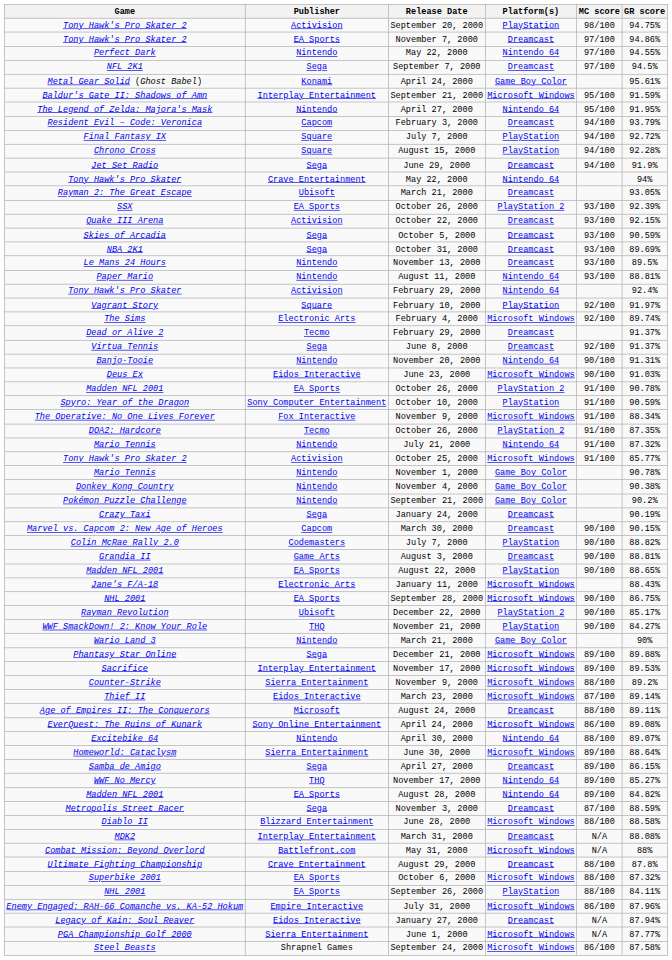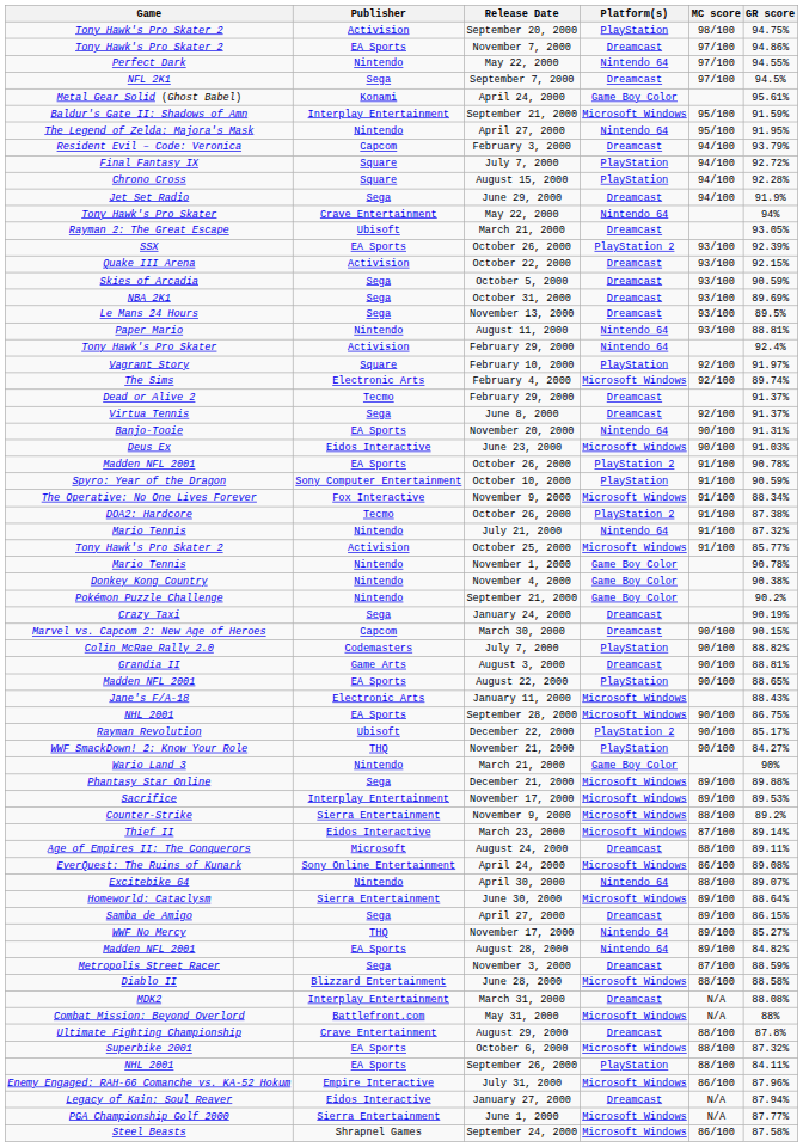 <table class="wikitable sortable" style="text-align:center;">
 <tr>
 <th scope="col">Game</th>
 <th scope="col">Publisher</th>
 <th scope="col">Release Date</th>
 <th scope="col">Platform(s)</th>
 <th scope="col">MC score</th>
 <th scope="col">GR score</th>
 </tr>
 <tr>
 <td><em><a href='#'>Tony Hawk's Pro Skater 2</a></em></td>
 <td><a href='#'>Activision</a></td>
 <td>September 20, 2000</td>
 <td><a href='#'>PlayStation</a></td>
 <td>98/100</td>
 <td>94.75%</td>
 </tr>
 <tr>
 <td><em><a href='#'>Tony Hawk's Pro Skater 2</a></em></td>
 <td><a href='#'>EA Sports</a></td>
 <td>November 7, 2000</td>
 <td><a href='#'>Dreamcast</a></td>
 <td>97/100</td>
 <td>94.86%</td>
 </tr>
 <tr>
 <td><em><a href='#'>Perfect Dark</a></em></td>
 <td><a href='#'>Nintendo</a></td>
 <td>May 22, 2000</td>
 <td><a href='#'>Nintendo 64</a></td>
 <td>97/100</td>
 <td>94.55%</td>
 </tr>
 <tr>
 <td><em><a href='#'>NFL 2K1</a></em></td>
 <td><a href='#'>Sega</a></td>
 <td>September 7, 2000</td>
 <td><a href='#'>Dreamcast</a></td>
 <td>97/100</td>
 <td>94.5%</td>
 </tr>
 <tr>
 <td><em><a href='#'>Metal Gear Solid</a></em> (<em>Ghost Babel</em>)</td>
 <td><a href='#'>Konami</a></td>
 <td>April 24, 2000</td>
 <td><a href='#'>Game Boy Color</a></td>
 <td></td>
 <td>95.61%</td>
 </tr>
 <tr>
 <td><em><a href='#'>Baldur's Gate II: Shadows of Amn</a></em></td>
 <td><a href='#'>Interplay Entertainment</a></td>
 <td>September 21, 2000</td>
 <td><a href='#'>Microsoft Windows</a></td>
 <td>95/100</td>
 <td>91.59%</td>
 </tr>
 <tr>
 <td><em><a href='#'>The Legend of Zelda: Majora's Mask</a></em></td>
 <td><a href='#'>Nintendo</a></td>
 <td>April 27, 2000</td>
 <td><a href='#'>Nintendo 64</a></td>
 <td>95/100</td>
 <td>91.95%</td>
 </tr>
 <tr>
 <td><em><a href='#'>Resident Evil – Code: Veronica</a></em></td>
 <td><a href='#'>Capcom</a></td>
 <td>February 3, 2000</td>
 <td><a href='#'>Dreamcast</a></td>
 <td>94/100</td>
 <td>93.79%</td>
 </tr>
 <tr>
 <td><em><a href='#'>Final Fantasy IX</a></em></td>
 <td><a href='#'>Square</a></td>
 <td>July 7, 2000</td>
 <td><a href='#'>PlayStation</a></td>
 <td>94/100</td>
 <td>92.72%</td>
 </tr>
 <tr>
 <td><em><a href='#'>Chrono Cross</a></em></td>
 <td><a href='#'>Square</a></td>
 <td>August 15, 2000</td>
 <td><a href='#'>PlayStation</a></td>
 <td>94/100</td>
 <td>92.28%</td>
 </tr>
 <tr>
 <td><em><a href='#'>Jet Set Radio</a></em></td>
 <td><a href='#'>Sega</a></td>
 <td>June 29, 2000</td>
 <td><a href='#'>Dreamcast</a></td>
 <td>94/100</td>
 <td>91.9%</td>
 </tr>
 <tr>
 <td><em><a href='#'>Tony Hawk's Pro Skater</a></em></td>
 <td><a href='#'>Crave Entertainment</a></td>
 <td>May 22, 2000</td>
 <td><a href='#'>Nintendo 64</a></td>
 <td></td>
 <td>94%</td>
 </tr>
 <tr>
 <td><em><a href='#'>Rayman 2: The Great Escape</a></em></td>
 <td><a href='#'>Ubisoft</a></td>
 <td>March 21, 2000</td>
 <td><a href='#'>Dreamcast</a></td>
 <td></td>
 <td>93.05%</td>
 </tr>
 <tr>
 <td><em><a href='#'>SSX</a></em></td>
 <td><a href='#'>EA Sports</a></td>
 <td>October 26, 2000</td>
 <td><a href='#'>PlayStation 2</a></td>
 <td>93/100</td>
 <td>92.39%</td>
 </tr>
 <tr>
 <td><em><a href='#'>Quake III Arena</a></em></td>
 <td><a href='#'>Activision</a></td>
 <td>October 22, 2000</td>
 <td><a href='#'>Dreamcast</a></td>
 <td>93/100</td>
 <td>92.15%</td>
 </tr>
 <tr>
 <td><em><a href='#'>Skies of Arcadia</a></em></td>
 <td><a href='#'>Sega</a></td>
 <td>October 5, 2000</td>
 <td><a href='#'>Dreamcast</a></td>
 <td>93/100</td>
 <td>90.59%</td>
 </tr>
 <tr>
 <td><em><a href='#'>NBA 2K1</a></em></td>
 <td><a href='#'>Sega</a></td>
 <td>October 31, 2000</td>
 <td><a href='#'>Dreamcast</a></td>
 <td>93/100</td>
 <td>89.69%</td>
 </tr>
 <tr>
 <td><em><a href='#'>Le Mans 24 Hours</a></em></td>
-<td><a href='#'>Nintendo</a></td>
+<td><a href='#'>Sega</a></td>
 <td>November 13, 2000</td>
 <td><a href='#'>Dreamcast</a></td>
 <td>93/100</td>
 <td>89.5%</td>
 </tr>
 <tr>
 <td><em><a href='#'>Paper Mario</a></em></td>
 <td><a href='#'>Nintendo</a></td>
 <td>August 11, 2000</td>
 <td><a href='#'>Nintendo 64</a></td>
 <td>93/100</td>
 <td>88.81%</td>
 </tr>
 <tr>
 <td><em><a href='#'>Tony Hawk's Pro Skater</a></em></td>
 <td><a href='#'>Activision</a></td>
 <td>February 29, 2000</td>
 <td><a href='#'>Nintendo 64</a></td>
 <td></td>
 <td>92.4%</td>
 </tr>
 <tr>
 <td><em><a href='#'>Vagrant Story</a></em></td>
 <td><a href='#'>Square</a></td>
 <td>February 10, 2000</td>
 <td><a href='#'>PlayStation</a></td>
 <td>92/100</td>
 <td>91.97%</td>
 </tr>
 <tr>
 <td><em><a href='#'>The Sims</a></em></td>
 <td><a href='#'>Electronic Arts</a></td>
 <td>February 4, 2000</td>
 <td><a href='#'>Microsoft Windows</a></td>
 <td>92/100</td>
 <td>89.74%</td>
 </tr>
 <tr>
 <td><em><a href='#'>Dead or Alive 2</a></em></td>
 <td><a href='#'>Tecmo</a></td>
 <td>February 29, 2000</td>
 <td><a href='#'>Dreamcast</a></td>
 <td></td>
 <td>91.37%</td>
 </tr>
 <tr>
 <td><em><a href='#'>Virtua Tennis</a></em></td>
 <td><a href='#'>Sega</a></td>
 <td>June 8, 2000</td>
 <td><a href='#'>Dreamcast</a></td>
 <td>92/100</td>
 <td>91.37%</td>
 </tr>
 <tr>
 <td><em><a href='#'>Banjo-Tooie</a></em></td>
-<td><a href='#'>Nintendo</a></td>
+<td><a href='#'>EA Sports</a></td>
 <td>November 20, 2000</td>
 <td><a href='#'>Nintendo 64</a></td>
 <td>90/100</td>
 <td>91.31%</td>
 </tr>
 <tr>
 <td><em><a href='#'>Deus Ex</a></em></td>
 <td><a href='#'>Eidos Interactive</a></td>
 <td>June 23, 2000</td>
 <td><a href='#'>Microsoft Windows</a></td>
 <td>90/100</td>
 <td>91.03%</td>
 </tr>
 <tr>
 <td><em><a href='#'>Madden NFL 2001</a></em></td>
 <td><a href='#'>EA Sports</a></td>
 <td>October 26, 2000</td>
 <td><a href='#'>PlayStation 2</a></td>
 <td>91/100</td>
 <td>90.78%</td>
 </tr>
 <tr>
 <td><em><a href='#'>Spyro: Year of the Dragon</a></em></td>
 <td><a href='#'>Sony Computer Entertainment</a></td>
 <td>October 10, 2000</td>
 <td><a href='#'>PlayStation</a></td>
 <td>91/100</td>
 <td>90.59%</td>
 </tr>
 <tr>
 <td><em><a href='#'>The Operative: No One Lives Forever</a></em></td>
 <td><a href='#'>Fox Interactive</a></td>
 <td>November 9, 2000</td>
 <td><a href='#'>Microsoft Windows</a></td>
 <td>91/100</td>
 <td>88.34%</td>
 </tr>
 <tr>
 <td><em><a href='#'>DOA2: Hardcore</a></em></td>
 <td><a href='#'>Tecmo</a></td>
 <td>October 26, 2000</td>
 <td><a href='#'>PlayStation 2</a></td>
 <td>91/100</td>
-<td>87.35%</td>
+<td>87.38%</td>
 </tr>
 <tr>
 <td><em><a href='#'>Mario Tennis</a></em></td>
 <td><a href='#'>Nintendo</a></td>
 <td>July 21, 2000</td>
 <td><a href='#'>Nintendo 64</a></td>
 <td>91/100</td>
 <td>87.32%</td>
 </tr>
 <tr>
 <td><em><a href='#'>Tony Hawk's Pro Skater 2</a></em></td>
 <td><a href='#'>Activision</a></td>
 <td>October 25, 2000</td>
 <td><a href='#'>Microsoft Windows</a></td>
 <td>91/100</td>
 <td>85.77%</td>
 </tr>
 <tr>
 <td><em><a href='#'>Mario Tennis</a></em></td>
 <td><a href='#'>Nintendo</a></td>
 <td>November 1, 2000</td>
 <td><a href='#'>Game Boy Color</a></td>
 <td></td>
 <td>90.78%</td>
 </tr>
 <tr>
 <td><em><a href='#'>Donkey Kong Country</a></em></td>
 <td><a href='#'>Nintendo</a></td>
 <td>November 4, 2000</td>
 <td><a href='#'>Game Boy Color</a></td>
 <td></td>
 <td>90.38%</td>
 </tr>
 <tr>
 <td><em><a href='#'>Pokémon Puzzle Challenge</a></em></td>
 <td><a href='#'>Nintendo</a></td>
 <td>September 21, 2000</td>
 <td><a href='#'>Game Boy Color</a></td>
 <td></td>
 <td>90.2%</td>
 </tr>
 <tr>
 <td><em><a href='#'>Crazy Taxi</a></em></td>
 <td><a href='#'>Sega</a></td>
 <td>January 24, 2000</td>
 <td><a href='#'>Dreamcast</a></td>
 <td></td>
 <td>90.19%</td>
 </tr>
 <tr>
 <td><em><a href='#'>Marvel vs. Capcom 2: New Age of Heroes</a></em></td>
 <td><a href='#'>Capcom</a></td>
 <td>March 30, 2000</td>
 <td><a href='#'>Dreamcast</a></td>
 <td>90/100</td>
 <td>90.15%</td>
 </tr>
 <tr>
 <td><em><a href='#'>Colin McRae Rally 2.0</a></em></td>
 <td><a href='#'>Codemasters</a></td>
 <td>July 7, 2000</td>
 <td><a href='#'>PlayStation</a></td>
 <td>90/100</td>
 <td>88.82%</td>
 </tr>
 <tr>
 <td><em><a href='#'>Grandia II</a></em></td>
 <td><a href='#'>Game Arts</a></td>
 <td>August 3, 2000</td>
 <td><a href='#'>Dreamcast</a></td>
 <td>90/100</td>
 <td>88.81%</td>
 </tr>
 <tr>
 <td><em><a href='#'>Madden NFL 2001</a></em></td>
 <td><a href='#'>EA Sports</a></td>
 <td>August 22, 2000</td>
 <td><a href='#'>PlayStation</a></td>
 <td>90/100</td>
 <td>88.65%</td>
 </tr>
 <tr>
 <td><em><a href='#'>Jane's F/A-18</a></em></td>
 <td><a href='#'>Electronic Arts</a></td>
 <td>January 11, 2000</td>
 <td><a href='#'>Microsoft Windows</a></td>
 <td></td>
 <td>88.43%</td>
 </tr>
 <tr>
 <td><em><a href='#'>NHL 2001</a></em></td>
 <td><a href='#'>EA Sports</a></td>
 <td>September 28, 2000</td>
 <td><a href='#'>Microsoft Windows</a></td>
 <td>90/100</td>
 <td>86.75%</td>
 </tr>
 <tr>
 <td><em><a href='#'>Rayman Revolution</a></em></td>
 <td><a href='#'>Ubisoft</a></td>
 <td>December 22, 2000</td>
 <td><a href='#'>PlayStation 2</a></td>
 <td>90/100</td>
 <td>85.17%</td>
 </tr>
 <tr>
 <td><em><a href='#'>WWF SmackDown! 2: Know Your Role</a></em></td>
 <td><a href='#'>THQ</a></td>
 <td>November 21, 2000</td>
 <td><a href='#'>PlayStation</a></td>
 <td>90/100</td>
 <td>84.27%</td>
 </tr>
 <tr>
 <td><em><a href='#'>Wario Land 3</a></em></td>
 <td><a href='#'>Nintendo</a></td>
 <td>March 21, 2000</td>
 <td><a href='#'>Game Boy Color</a></td>
 <td></td>
 <td>90%</td>
 </tr>
 <tr>
 <td><em><a href='#'>Phantasy Star Online</a></em></td>
 <td><a href='#'>Sega</a></td>
 <td>December 21, 2000</td>
 <td><a href='#'>Microsoft Windows</a></td>
 <td>89/100</td>
 <td>89.88%</td>
 </tr>
 <tr>
 <td><em><a href='#'>Sacrifice</a></em></td>
 <td><a href='#'>Interplay Entertainment</a></td>
 <td>November 17, 2000</td>
 <td><a href='#'>Microsoft Windows</a></td>
 <td>89/100</td>
 <td>89.53%</td>
 </tr>
 <tr>
 <td><em><a href='#'>Counter-Strike</a></em></td>
 <td><a href='#'>Sierra Entertainment</a></td>
 <td>November 9, 2000</td>
 <td><a href='#'>Microsoft Windows</a></td>
 <td>88/100</td>
 <td>89.2%</td>
 </tr>
 <tr>
 <td><em><a href='#'>Thief II</a></em></td>
 <td><a href='#'>Eidos Interactive</a></td>
 <td>March 23, 2000</td>
 <td><a href='#'>Microsoft Windows</a></td>
 <td>87/100</td>
 <td>89.14%</td>
 </tr>
 <tr>
 <td><em><a href='#'>Age of Empires II: The Conquerors</a></em></td>
 <td><a href='#'>Microsoft</a></td>
 <td>August 24, 2000</td>
 <td><a href='#'>Dreamcast</a></td>
 <td>88/100</td>
 <td>89.11%</td>
 </tr>
 <tr>
 <td><em><a href='#'>EverQuest: The Ruins of Kunark</a></em></td>
 <td><a href='#'>Sony Online Entertainment</a></td>
 <td>April 24, 2000</td>
 <td><a href='#'>Microsoft Windows</a></td>
 <td>86/100</td>
 <td>89.08%</td>
 </tr>
 <tr>
 <td><em><a href='#'>Excitebike 64</a></em></td>
 <td><a href='#'>Nintendo</a></td>
 <td>April 30, 2000</td>
 <td><a href='#'>Nintendo 64</a></td>
 <td>88/100</td>
 <td>89.07%</td>
 </tr>
 <tr>
 <td><em><a href='#'>Homeworld: Cataclysm</a></em></td>
 <td><a href='#'>Sierra Entertainment</a></td>
 <td>June 30, 2000</td>
 <td><a href='#'>Microsoft Windows</a></td>
 <td>89/100</td>
 <td>88.64%</td>
 </tr>
 <tr>
 <td><em><a href='#'>Samba de Amigo</a></em></td>
 <td><a href='#'>Sega</a></td>
 <td>April 27, 2000</td>
 <td><a href='#'>Dreamcast</a></td>
 <td>89/100</td>
 <td>86.15%</td>
 </tr>
 <tr>
 <td><em><a href='#'>WWF No Mercy</a></em></td>
 <td><a href='#'>THQ</a></td>
 <td>November 17, 2000</td>
 <td><a href='#'>Nintendo 64</a></td>
 <td>89/100</td>
 <td>85.27%</td>
 </tr>
 <tr>
 <td><em><a href='#'>Madden NFL 2001</a></em></td>
 <td><a href='#'>EA Sports</a></td>
 <td>August 28, 2000</td>
 <td><a href='#'>Nintendo 64</a></td>
 <td>89/100</td>
 <td>84.82%</td>
 </tr>
 <tr>
 <td><em><a href='#'>Metropolis Street Racer</a></em></td>
 <td><a href='#'>Sega</a></td>
 <td>November 3, 2000</td>
 <td><a href='#'>Dreamcast</a></td>
 <td>87/100</td>
 <td>88.59%</td>
 </tr>
 <tr>
 <td><em><a href='#'>Diablo II</a></em></td>
 <td><a href='#'>Blizzard Entertainment</a></td>
 <td>June 28, 2000</td>
 <td><a href='#'>Microsoft Windows</a></td>
 <td>88/100</td>
 <td>88.58%</td>
 </tr>
 <tr>
 <td><em><a href='#'>MDK2</a></em></td>
 <td><a href='#'>Interplay Entertainment</a></td>
 <td>March 31, 2000</td>
 <td><a href='#'>Dreamcast</a></td>
 <td>N/A</td>
 <td>88.08%</td>
 </tr>
 <tr>
 <td><em><a href='#'>Combat Mission: Beyond Overlord</a></em></td>
 <td><a href='#'>Battlefront.com</a></td>
 <td>May 31, 2000</td>
 <td><a href='#'>Microsoft Windows</a></td>
 <td>N/A</td>
 <td>88%</td>
 </tr>
 <tr>
 <td><em><a href='#'>Ultimate Fighting Championship</a></em></td>
 <td><a href='#'>Crave Entertainment</a></td>
 <td>August 29, 2000</td>
 <td><a href='#'>Dreamcast</a></td>
 <td>88/100</td>
 <td>87.8%</td>
 </tr>
 <tr>
 <td><em><a href='#'>Superbike 2001</a></em></td>
 <td><a href='#'>EA Sports</a></td>
 <td>October 6, 2000</td>
 <td><a href='#'>Microsoft Windows</a></td>
 <td>88/100</td>
 <td>87.32%</td>
 </tr>
 <tr>
 <td><em><a href='#'>NHL 2001</a></em></td>
 <td><a href='#'>EA Sports</a></td>
 <td>September 26, 2000</td>
 <td><a href='#'>PlayStation</a></td>
 <td>88/100</td>
 <td>84.11%</td>
 </tr>
 <tr>
 <td><em><a href='#'>Enemy Engaged: RAH-66 Comanche vs. KA-52 Hokum</a></em></td>
 <td><a href='#'>Empire Interactive</a></td>
 <td>July 31, 2000</td>
 <td><a href='#'>Microsoft Windows</a></td>
 <td>86/100</td>
 <td>87.96%</td>
 </tr>
 <tr>
 <td><em><a href='#'>Legacy of Kain: Soul Reaver</a></em></td>
 <td><a href='#'>Eidos Interactive</a></td>
 <td>January 27, 2000</td>
 <td><a href='#'>Dreamcast</a></td>
 <td>N/A</td>
 <td>87.94%</td>
 </tr>
 <tr>
 <td><em><a href='#'>PGA Championship Golf 2000</a></em></td>
 <td><a href='#'>Sierra Entertainment</a></td>
 <td>June 1, 2000</td>
 <td><a href='#'>Microsoft Windows</a></td>
 <td>N/A</td>
 <td>87.77%</td>
 </tr>
 <tr>
 <td><em><a href='#'>Steel Beasts</a></em></td>
 <td>Shrapnel Games</td>
 <td>September 24, 2000</td>
 <td><a href='#'>Microsoft Windows</a></td>
 <td>86/100</td>
 <td>87.58%</td>
 </tr>
 </table>
